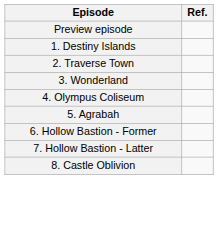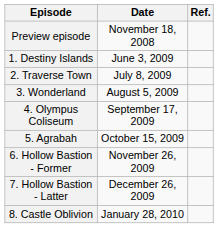 <table class="wikitable" style="width:50%; margin:1em auto 1em auto;">
 <tr>
 <th style="width:48%;" scope="col">Episode</th>
+<th style="width:48%;" scope="col">Date</th>
 <th style="width:4%;" scope="col" class="unsortable">Ref.</th>
 </tr>
 <tr style="text-align:center;">
 <th scope="row" style="font-weight:normal;">Preview episode</th>
+<td>November 18, 2008</td>
 <td></td>
 </tr>
 <tr style="text-align:center;">
 <th scope="row" style="font-weight:normal;">1. Destiny Islands</th>
+<td>June 3, 2009</td>
 <td></td>
 </tr>
 <tr style="text-align:center;">
 <th scope="row" style="font-weight:normal;">2. Traverse Town</th>
+<td>July 8, 2009</td>
 <td></td>
 </tr>
 <tr style="text-align:center;">
 <th scope="row" style="font-weight:normal;">3. Wonderland</th>
+<td>August 5, 2009</td>
 <td></td>
 </tr>
 <tr style="text-align:center;">
 <th scope="row" style="font-weight:normal;">4. Olympus Coliseum</th>
+<td>September 17, 2009</td>
 <td></td>
 </tr>
 <tr style="text-align:center;">
 <th scope="row" style="font-weight:normal;">5. Agrabah</th>
+<td>October 15, 2009</td>
 <td></td>
 </tr>
 <tr style="text-align:center;">
 <th scope="row" style="font-weight:normal;">6. Hollow Bastion - Former</th>
+<td>November 26, 2009</td>
 <td></td>
 </tr>
 <tr style="text-align:center;">
 <th scope="row" style="font-weight:normal;">7. Hollow Bastion - Latter</th>
+<td>December 26, 2009</td>
 <td></td>
 </tr>
 <tr style="text-align:center;">
 <th scope="row" style="font-weight:normal;">8. Castle Oblivion</th>
+<td>January 28, 2010</td>
 <td></td>
 </tr>
 </table>
